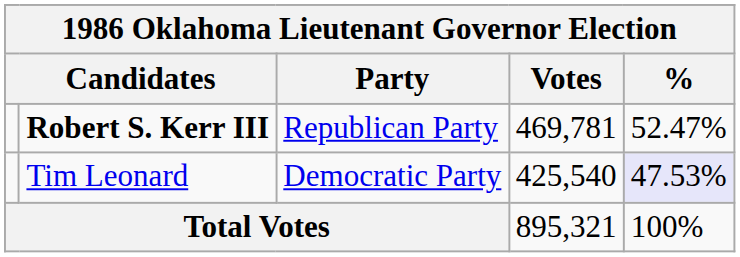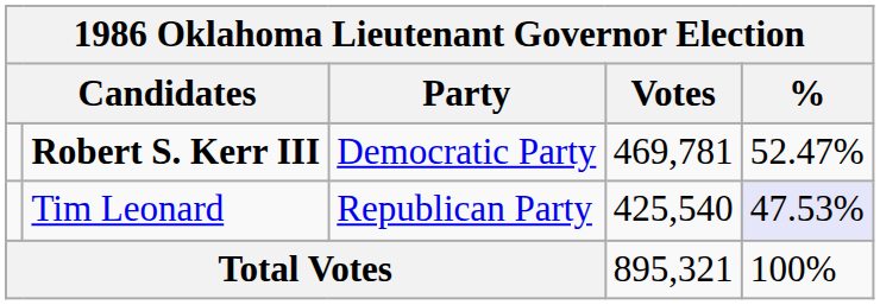 <table class="wikitable">
 <tr>
 <th colspan="5"><strong>1986 Oklahoma Lieutenant Governor Election</strong></th>
 </tr>
 <tr>
 <th colspan="2">Candidates</th>
 <th>Party</th>
 <th>Votes</th>
 <th>%</th>
 </tr>
 <tr>
 <td></td>
 <td><strong>Robert S. Kerr III</strong></td>
-<td><a href='#'>Republican Party</a></td>
+<td><a href='#'>Democratic Party</a></td>
 <td>469,781</td>
 <td>52.47%</td>
 </tr>
 <tr>
 <td></td>
 <td><a href='#'>Tim Leonard</a></td>
-<td><a href='#'>Democratic Party</a></td>
+<td><a href='#'>Republican Party</a></td>
 <td>425,540</td>
 <td style="background: lavender;">47.53%</td>
 </tr>
 <tr>
 <th colspan="3"><strong>Total Votes</strong></th>
 <td>895,321</td>
 <td>100%</td>
 </tr>
 </table>
